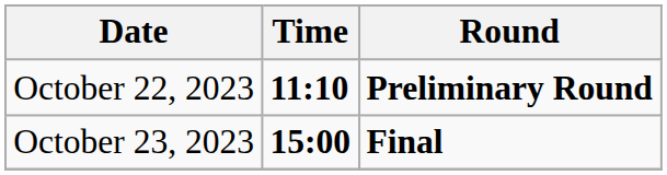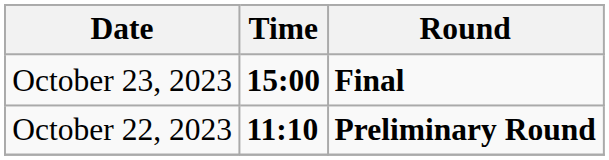 <table class="wikitable">
 <tr>
 <th>Date</th>
 <th>Time</th>
 <th>Round</th>
 </tr>
 <tr>
+<td>October 23, 2023</td>
+<td><strong>15:00</strong></td>
+<td><strong>Final</strong></td>
+</tr>
+<tr>
 <td>October 22, 2023</td>
 <td><strong>11:10</strong></td>
 <td><strong>Preliminary Round</strong></td>
 </tr>
 <tr>
-<td>October 23, 2023</td>
-<td><strong>15:00</strong></td>
-<td><strong>Final</strong></td>
-</tr>
-<tr>
 </tr>
 </table>
